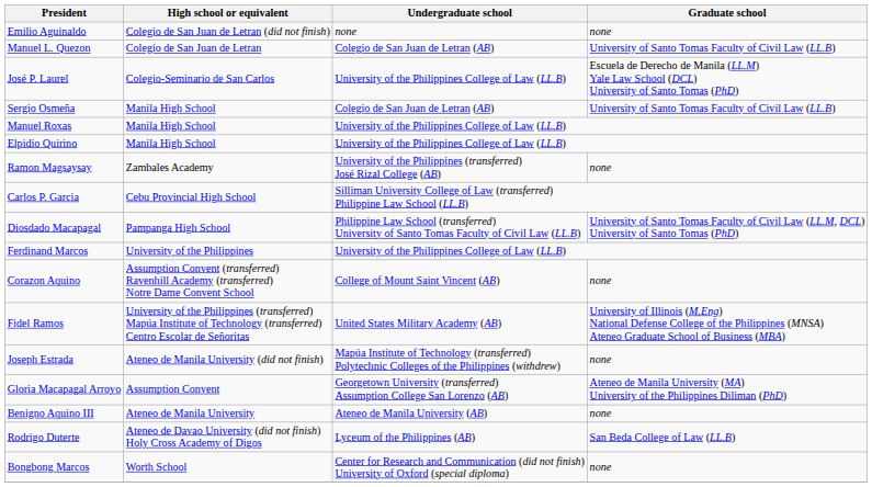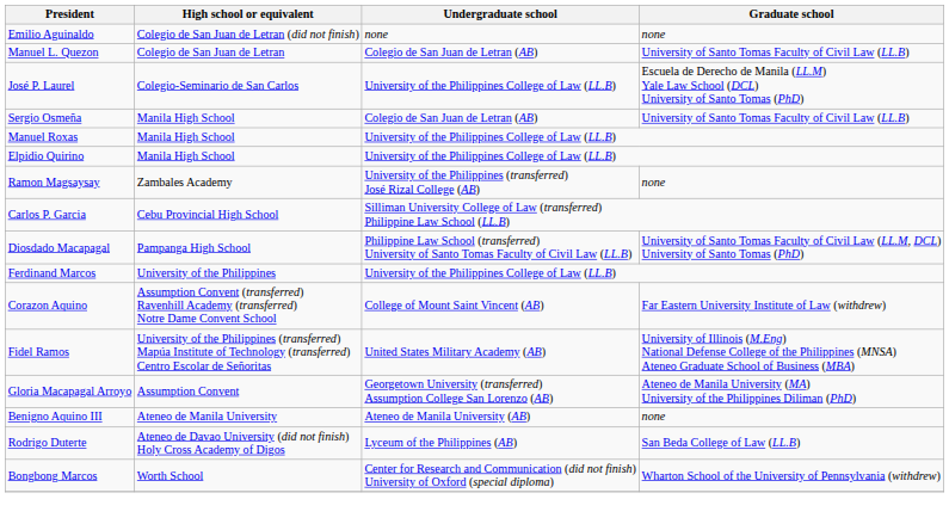 <table class="wikitable">
 <tr>
 <th>President</th>
 <th>High school or equivalent</th>
 <th>Undergraduate school</th>
 <th>Graduate school</th>
 </tr>
 <tr>
 <td nowrap><a href='#'>Emilio Aguinaldo</a></td>
 <td><a href='#'>Colegio de San Juan de Letran</a> (<em>did not finish</em>)</td>
 <td><em>none</em></td>
 <td><em>none</em></td>
 </tr>
 <tr>
 <td nowrap><a href='#'>Manuel L. Quezon</a></td>
 <td><a href='#'>Colegio de San Juan de Letran</a></td>
 <td><a href='#'>Colegio de San Juan de Letran</a> (<em><a href='#'>AB</a></em>)</td>
 <td><a href='#'>University of Santo Tomas Faculty of Civil Law</a> (<em><a href='#'>LL.B</a></em>)</td>
 </tr>
 <tr>
 <td nowrap><a href='#'>José P. Laurel</a></td>
 <td><a href='#'>Colegio-Seminario de San Carlos</a></td>
 <td><a href='#'>University of the Philippines College of Law</a> (<em><a href='#'>LL.B</a></em>)</td>
 <td>Escuela de Derecho de Manila (<em><a href='#'>LL.M</a></em>) <br> <a href='#'>Yale Law School</a> (<em><a href='#'>DCL</a></em>) <br> <a href='#'>University of Santo Tomas</a> (<em><a href='#'>PhD</a></em>)</td>
 </tr>
 <tr>
 <td nowrap><a href='#'>Sergio Osmeña</a></td>
 <td><a href='#'>Manila High School</a></td>
 <td><a href='#'>Colegio de San Juan de Letran</a> (<em><a href='#'>AB</a></em>)</td>
 <td><a href='#'>University of Santo Tomas Faculty of Civil Law</a> (<em><a href='#'>LL.B</a></em>)</td>
 </tr>
 <tr>
 <td nowrap><a href='#'>Manuel Roxas</a></td>
 <td><a href='#'>Manila High School</a></td>
 <td colspan="2"><a href='#'>University of the Philippines College of Law</a> (<em><a href='#'>LL.B</a></em>)</td>
 </tr>
 <tr>
 <td nowrap><a href='#'>Elpidio Quirino</a></td>
 <td><a href='#'>Manila High School</a></td>
 <td colspan="2"><a href='#'>University of the Philippines College of Law</a> (<em><a href='#'>LL.B</a></em>)</td>
 </tr>
 <tr>
 <td nowrap><a href='#'>Ramon Magsaysay</a></td>
 <td>Zambales Academy</td>
 <td><a href='#'>University of the Philippines</a> (<em>transferred</em>) <br> <a href='#'>José Rizal College</a> (<em><a href='#'>AB</a></em>)</td>
 <td><em>none</em></td>
 </tr>
 <tr>
 <td nowrap><a href='#'>Carlos P. Garcia</a></td>
 <td><a href='#'>Cebu Provincial High School</a></td>
 <td colspan="2"><a href='#'>Silliman University College of Law</a> (<em>transferred</em>) <br> <a href='#'>Philippine Law School</a> (<em><a href='#'>LL.B</a></em>)</td>
 </tr>
 <tr>
 <td nowrap><a href='#'>Diosdado Macapagal</a></td>
 <td><a href='#'>Pampanga High School</a></td>
 <td><a href='#'>Philippine Law School</a> (<em>transferred</em>) <br> <a href='#'>University of Santo Tomas Faculty of Civil Law</a> (<em><a href='#'>LL.B</a></em>)</td>
 <td><a href='#'>University of Santo Tomas Faculty of Civil Law</a> (<em><a href='#'>LL.M</a></em>, <em><a href='#'>DCL</a></em>) <br> <a href='#'>University of Santo Tomas</a> (<em><a href='#'>PhD</a></em>)</td>
 </tr>
 <tr>
 <td nowrap><a href='#'>Ferdinand Marcos</a></td>
 <td><a href='#'>University of the Philippines</a></td>
 <td colspan="2"><a href='#'>University of the Philippines College of Law</a> (<em><a href='#'>LL.B</a></em>)</td>
 </tr>
 <tr>
 <td nowrap><a href='#'>Corazon Aquino</a></td>
 <td><a href='#'>Assumption Convent</a> (<em>transferred</em>) <br> <a href='#'>Ravenhill Academy</a> (<em>transferred</em>) <br> <a href='#'>Notre Dame Convent School</a></td>
 <td><a href='#'>College of Mount Saint Vincent</a> (<em><a href='#'>AB</a></em>)</td>
-<td><em>none</em></td>
+<td><a href='#'>Far Eastern University Institute of Law</a> (<em>withdrew</em>)</td>
 </tr>
 <tr>
 <td nowrap><a href='#'>Fidel Ramos</a></td>
 <td><a href='#'>University of the Philippines</a> (<em>transferred</em>) <br> <a href='#'>Mapúa Institute of Technology</a> (<em>transferred</em>) <br> <a href='#'>Centro Escolar de Señoritas</a></td>
 <td><a href='#'>United States Military Academy</a> (<em><a href='#'>AB</a></em>)</td>
 <td><a href='#'>University of Illinois</a> (<em><a href='#'>M.Eng</a></em>) <br> <a href='#'>National Defense College of the Philippines</a> (<em>MNSA</em>) <br> <a href='#'>Ateneo Graduate School of Business</a> (<em><a href='#'>MBA</a></em>)</td>
-</tr>
-<tr>
-<td nowrap><a href='#'>Joseph Estrada</a></td>
-<td><a href='#'>Ateneo de Manila University</a> (<em>did not finish</em>)</td>
-<td><a href='#'>Mapúa Institute of Technology</a> (<em>transferred</em>) <br> <a href='#'>Polytechnic Colleges of the Philippines</a> (<em>withdrew</em>)</td>
-<td><em>none</em></td>
 </tr>
 <tr>
 <td nowrap><a href='#'>Gloria Macapagal Arroyo</a></td>
 <td><a href='#'>Assumption Convent</a></td>
 <td><a href='#'>Georgetown University</a> (<em>transferred</em>) <br> <a href='#'>Assumption College San Lorenzo</a> (<em><a href='#'>AB</a></em>)</td>
 <td><a href='#'>Ateneo de Manila University</a> (<em><a href='#'>MA</a></em>) <br> <a href='#'>University of the Philippines Diliman</a> (<em><a href='#'>PhD</a></em>)</td>
 </tr>
 <tr>
 <td nowrap><a href='#'>Benigno Aquino III</a></td>
 <td><a href='#'>Ateneo de Manila University</a></td>
 <td><a href='#'>Ateneo de Manila University</a> (<em><a href='#'>AB</a></em>)</td>
 <td><em>none</em></td>
 </tr>
 <tr>
 <td nowrap><a href='#'>Rodrigo Duterte</a></td>
 <td><a href='#'>Ateneo de Davao University</a> (<em>did not finish</em>) <br> <a href='#'>Holy Cross Academy of Digos</a></td>
 <td><a href='#'>Lyceum of the Philippines</a> (<em><a href='#'>AB</a></em>)</td>
 <td><a href='#'>San Beda College of Law</a> (<em><a href='#'>LL.B</a></em>)</td>
 </tr>
 <tr>
 <td nowrap><a href='#'>Bongbong Marcos</a></td>
 <td><a href='#'>Worth School</a></td>
 <td><a href='#'>Center for Research and Communication</a> (<em>did not finish</em>) <br> <a href='#'>University of Oxford</a> (<em>special diploma</em>)</td>
-<td><em>none</em></td>
+<td><a href='#'>Wharton School of the University of Pennsylvania</a> (<em>withdrew</em>)</td>
 </tr>
 <tr>
 </tr>
 </table>
